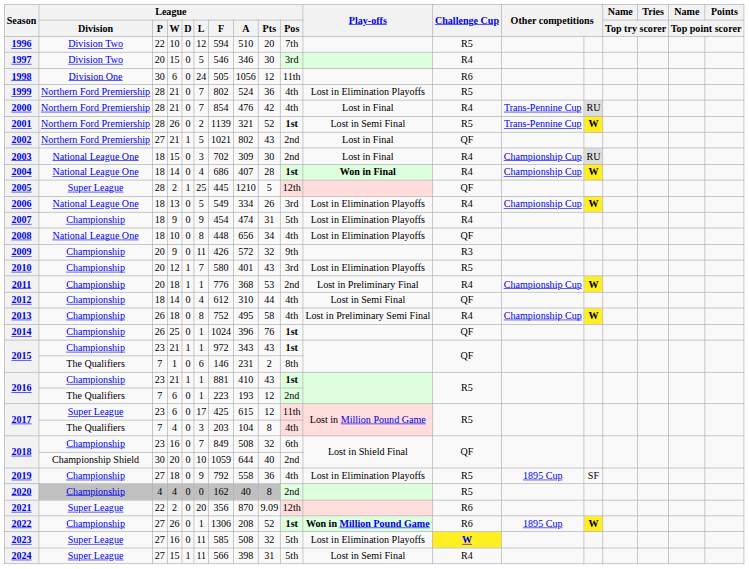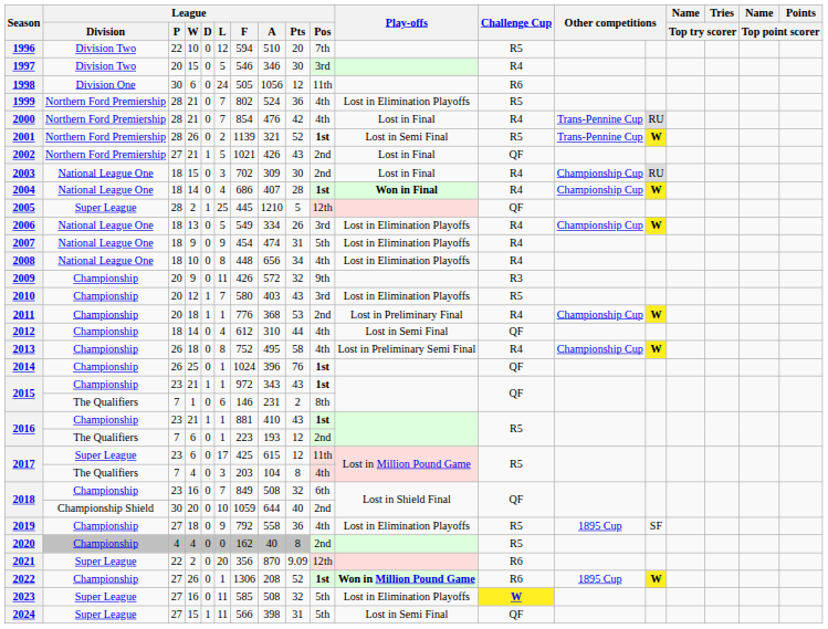 <table class="wikitable" style="text-align: center">
 <tr>
 <th rowspan="2" scope="col">Season</th>
 <th colspan="9" scope="col">League</th>
 <th rowspan="2" scope="col"><a href='#'>Play-offs</a></th>
 <th rowspan="2" scope="col"><a href='#'>Challenge Cup</a></th>
 <th colspan="2" rowspan="2" scope="col">Other competitions</th>
 <th scope="col">Name</th>
 <th scope="col">Tries</th>
 <th scope="col">Name</th>
 <th scope="col">Points</th>
 </tr>
 <tr>
 <th scope="col">Division</th>
 <th scope="col">P</th>
 <th scope="col">W</th>
 <th scope="col">D</th>
 <th scope="col">L</th>
 <th scope="col">F</th>
 <th scope="col">A</th>
 <th scope="col">Pts</th>
 <th scope="col">Pos</th>
 <th colspan="2" scope="col">Top try scorer</th>
 <th colspan="2" scope="col">Top point scorer</th>
 </tr>
 <tr>
 <th scope="row"><a href='#'>1996</a></th>
 <td><a href='#'>Division Two</a></td>
 <td>22</td>
 <td>10</td>
 <td>0</td>
 <td>12</td>
 <td>594</td>
 <td>510</td>
 <td>20</td>
 <td>7th</td>
 <td></td>
 <td>R5</td>
 <td></td>
 <td></td>
 <td></td>
 <td></td>
 <td></td>
 <td></td>
 </tr>
 <tr>
 <th scope="row"><a href='#'>1997</a></th>
 <td><a href='#'>Division Two</a></td>
 <td>20</td>
 <td>15</td>
 <td>0</td>
 <td>5</td>
 <td>546</td>
 <td>346</td>
 <td>30</td>
 <td style="background:#ddffdd;">3rd</td>
 <td style="background:#ddffdd;"></td>
 <td>R4</td>
 <td></td>
 <td></td>
 <td></td>
 <td></td>
 <td></td>
 <td></td>
 </tr>
 <tr>
 <th scope="row"><a href='#'>1998</a></th>
 <td><a href='#'>Division One</a></td>
 <td>30</td>
 <td>6</td>
 <td>0</td>
 <td>24</td>
 <td>505</td>
 <td>1056</td>
 <td>12</td>
 <td>11th</td>
 <td></td>
 <td>R6</td>
 <td></td>
 <td></td>
 <td></td>
 <td></td>
 <td></td>
 <td></td>
 </tr>
 <tr>
 <th scope="row"><a href='#'>1999</a></th>
 <td><a href='#'>Northern Ford Premiership</a></td>
 <td>28</td>
 <td>21</td>
 <td>0</td>
 <td>7</td>
 <td>802</td>
 <td>524</td>
 <td>36</td>
 <td>4th</td>
 <td>Lost in Elimination Playoffs</td>
 <td>R5</td>
 <td></td>
 <td></td>
 <td></td>
 <td></td>
 <td></td>
 <td></td>
 </tr>
 <tr>
 <th scope="row"><a href='#'>2000</a></th>
 <td><a href='#'>Northern Ford Premiership</a></td>
 <td>28</td>
 <td>21</td>
 <td>0</td>
 <td>7</td>
 <td>854</td>
 <td>476</td>
 <td>42</td>
 <td>4th</td>
 <td>Lost in Final</td>
 <td>R4</td>
 <td><a href='#'>Trans-Pennine Cup</a></td>
 <td style="background-color:#DDD">RU</td>
 <td></td>
 <td></td>
 <td></td>
 <td></td>
 </tr>
 <tr>
 <th scope="row"><a href='#'>2001</a></th>
 <td><a href='#'>Northern Ford Premiership</a></td>
 <td>28</td>
 <td>26</td>
 <td>0</td>
 <td>2</td>
 <td>1139</td>
 <td>321</td>
 <td>52</td>
 <td><strong>1st</strong></td>
 <td>Lost in Semi Final</td>
 <td>R5</td>
 <td><a href='#'>Trans-Pennine Cup</a></td>
 <td style="background-color:#FE2"><strong>W</strong></td>
 <td></td>
 <td></td>
 <td></td>
 <td></td>
 </tr>
 <tr>
 <th scope="row"><a href='#'>2002</a></th>
 <td><a href='#'>Northern Ford Premiership</a></td>
 <td>27</td>
 <td>21</td>
 <td>1</td>
 <td>5</td>
 <td>1021</td>
-<td>802</td>
+<td>426</td>
 <td>43</td>
 <td>2nd</td>
 <td>Lost in Final</td>
 <td>QF</td>
 <td></td>
 <td></td>
 <td></td>
 <td></td>
 <td></td>
 <td></td>
 </tr>
 <tr>
 <th scope="row"><a href='#'>2003</a></th>
 <td><a href='#'>National League One</a></td>
 <td>18</td>
 <td>15</td>
 <td>0</td>
 <td>3</td>
 <td>702</td>
 <td>309</td>
 <td>30</td>
 <td>2nd</td>
 <td>Lost in Final</td>
 <td>R4</td>
 <td><a href='#'>Championship Cup</a></td>
 <td style="background-color:#DDD">RU</td>
 <td></td>
 <td></td>
 <td></td>
 <td></td>
 </tr>
 <tr>
 <th scope="row"><a href='#'>2004</a></th>
 <td><a href='#'>National League One</a></td>
 <td>18</td>
 <td>14</td>
 <td>0</td>
 <td>4</td>
 <td>686</td>
 <td>407</td>
 <td>28</td>
 <td style="background:#ddffdd;"><strong>1st</strong></td>
 <td style="background:#ddffdd;"><strong>Won in Final</strong></td>
 <td>R4</td>
 <td><a href='#'>Championship Cup</a></td>
 <td style="background-color:#FE2"><strong>W</strong></td>
 <td></td>
 <td></td>
 <td></td>
 <td></td>
 </tr>
 <tr>
 <th scope="row"><a href='#'>2005</a></th>
 <td><a href='#'>Super League</a></td>
 <td>28</td>
 <td>2</td>
 <td>1</td>
 <td>25</td>
 <td>445</td>
 <td>1210</td>
 <td>5</td>
 <td style="background:#ffdddd;">12th</td>
 <td style="background:#ffdddd;"></td>
 <td>QF</td>
 <td></td>
 <td></td>
 <td></td>
 <td></td>
 <td></td>
 <td></td>
 </tr>
 <tr>
 <th scope="row"><a href='#'>2006</a></th>
 <td><a href='#'>National League One</a></td>
 <td>18</td>
 <td>13</td>
 <td>0</td>
 <td>5</td>
 <td>549</td>
 <td>334</td>
 <td>26</td>
 <td>3rd</td>
 <td>Lost in Elimination Playoffs</td>
 <td>R4</td>
 <td><a href='#'>Championship Cup</a></td>
 <td style="background-color:#FE2"><strong>W</strong></td>
 <td></td>
 <td></td>
 <td></td>
 <td></td>
 </tr>
 <tr>
 <th scope="row"><a href='#'>2007</a></th>
-<td><a href='#'>Championship</a></td>
+<td><a href='#'>National League One</a></td>
 <td>18</td>
 <td>9</td>
 <td>0</td>
 <td>9</td>
 <td>454</td>
 <td>474</td>
 <td>31</td>
 <td>5th</td>
 <td>Lost in Elimination Playoffs</td>
 <td>R4</td>
 <td></td>
 <td></td>
 <td></td>
 <td></td>
 <td></td>
 <td></td>
 </tr>
 <tr>
 <th scope="row"><a href='#'>2008</a></th>
 <td><a href='#'>National League One</a></td>
 <td>18</td>
 <td>10</td>
 <td>0</td>
 <td>8</td>
 <td>448</td>
 <td>656</td>
 <td>34</td>
 <td>4th</td>
 <td>Lost in Elimination Playoffs</td>
-<td>QF</td>
+<td>R4</td>
 <td></td>
 <td></td>
 <td></td>
 <td></td>
 <td></td>
 <td></td>
 </tr>
 <tr>
 <th scope="row"><a href='#'>2009</a></th>
 <td><a href='#'>Championship</a></td>
 <td>20</td>
 <td>9</td>
 <td>0</td>
 <td>11</td>
 <td>426</td>
 <td>572</td>
 <td>32</td>
 <td>9th</td>
 <td></td>
 <td>R3</td>
 <td></td>
 <td></td>
 <td></td>
 <td></td>
 <td></td>
 <td></td>
 </tr>
 <tr>
 <th scope="row"><a href='#'>2010</a></th>
 <td><a href='#'>Championship</a></td>
 <td>20</td>
 <td>12</td>
 <td>1</td>
 <td>7</td>
 <td>580</td>
-<td>401</td>
+<td>403</td>
 <td>43</td>
 <td>3rd</td>
 <td>Lost in Elimination Playoffs</td>
 <td>R5</td>
 <td></td>
 <td></td>
 <td></td>
 <td></td>
 <td></td>
 <td></td>
 </tr>
 <tr>
 <th scope="row"><a href='#'>2011</a></th>
 <td><a href='#'>Championship</a></td>
 <td>20</td>
 <td>18</td>
 <td>1</td>
 <td>1</td>
 <td>776</td>
 <td>368</td>
 <td>53</td>
 <td>2nd</td>
 <td>Lost in Preliminary Final</td>
 <td>R4</td>
 <td><a href='#'>Championship Cup</a></td>
 <td style="background-color:#FE2"><strong>W</strong></td>
 <td></td>
 <td></td>
 <td></td>
 <td></td>
 </tr>
 <tr>
 <th scope="row"><a href='#'>2012</a></th>
 <td><a href='#'>Championship</a></td>
 <td>18</td>
 <td>14</td>
 <td>0</td>
 <td>4</td>
 <td>612</td>
 <td>310</td>
 <td>44</td>
 <td>4th</td>
 <td>Lost in Semi Final</td>
 <td>QF</td>
 <td></td>
 <td></td>
 <td></td>
 <td></td>
 <td></td>
 <td></td>
 </tr>
 <tr>
 <th scope="row"><a href='#'>2013</a></th>
 <td><a href='#'>Championship</a></td>
 <td>26</td>
 <td>18</td>
 <td>0</td>
 <td>8</td>
 <td>752</td>
 <td>495</td>
 <td>58</td>
 <td>4th</td>
 <td>Lost in Preliminary Semi Final</td>
 <td>R4</td>
 <td><a href='#'>Championship Cup</a></td>
 <td style="background-color:#FE2"><strong>W</strong></td>
 <td></td>
 <td></td>
 <td></td>
 <td></td>
 </tr>
 <tr>
 <th scope="row"><a href='#'>2014</a></th>
 <td><a href='#'>Championship</a></td>
 <td>26</td>
 <td>25</td>
 <td>0</td>
 <td>1</td>
 <td>1024</td>
 <td>396</td>
 <td>76</td>
 <td><strong>1st</strong></td>
 <td></td>
 <td>QF</td>
 <td></td>
 <td></td>
 <td></td>
 <td></td>
 <td></td>
 <td></td>
 </tr>
 <tr>
 <th scope="row" rowspan="2"><a href='#'>2015</a></th>
 <td><a href='#'>Championship</a></td>
 <td>23</td>
 <td>21</td>
 <td>1</td>
 <td>1</td>
 <td>972</td>
 <td>343</td>
 <td>43</td>
 <td><strong>1st</strong></td>
 <td rowspan="2"></td>
 <td rowspan="2">QF</td>
 <td rowspan="2"></td>
 <td rowspan="2"></td>
 <td rowspan="2"></td>
 <td rowspan="2"></td>
 <td rowspan="2"></td>
 <td rowspan="2"></td>
 </tr>
 <tr>
 <td>The Qualifiers</td>
 <td>7</td>
 <td>1</td>
 <td>0</td>
 <td>6</td>
 <td>146</td>
 <td>231</td>
 <td>2</td>
 <td>8th</td>
 </tr>
 <tr>
 <th scope="row" rowspan="2"><a href='#'>2016</a></th>
 <td><a href='#'>Championship</a></td>
 <td>23</td>
 <td>21</td>
 <td>1</td>
 <td>1</td>
 <td>881</td>
 <td>410</td>
 <td>43</td>
 <td style="background:#ddffdd;"><strong>1st</strong></td>
 <td rowspan="2" style="background:#ddffdd;"></td>
 <td rowspan="2">R5</td>
 <td rowspan="2"></td>
 <td rowspan="2"></td>
 <td rowspan="2"></td>
 <td rowspan="2"></td>
 <td rowspan="2"></td>
 <td rowspan="2"></td>
 </tr>
 <tr>
 <td>The Qualifiers</td>
 <td>7</td>
 <td>6</td>
 <td>0</td>
 <td>1</td>
 <td>223</td>
 <td>193</td>
 <td>12</td>
 <td style="background:#ddffdd;">2nd</td>
 </tr>
 <tr>
 <th scope="row" rowspan="2"><a href='#'>2017</a></th>
 <td><a href='#'>Super League</a></td>
 <td>23</td>
 <td>6</td>
 <td>0</td>
 <td>17</td>
 <td>425</td>
 <td>615</td>
 <td>12</td>
 <td style="background:#ffdddd">11th</td>
 <td style="background:#ffdddd" rowspan="2">Lost in <a href='#'>Million Pound Game</a></td>
 <td rowspan="2">R5</td>
 <td rowspan="2"></td>
 <td rowspan="2"></td>
 <td rowspan="2"></td>
 <td rowspan="2"></td>
 <td rowspan="2"></td>
 <td rowspan="2"></td>
 </tr>
 <tr>
 <td>The Qualifiers</td>
 <td>7</td>
 <td>4</td>
 <td>0</td>
 <td>3</td>
 <td>203</td>
 <td>104</td>
 <td>8</td>
 <td style="background:#ffdddd">4th</td>
 </tr>
 <tr>
 <th scope="row" rowspan="2"><a href='#'>2018</a></th>
 <td><a href='#'>Championship</a></td>
 <td>23</td>
 <td>16</td>
 <td>0</td>
 <td>7</td>
 <td>849</td>
 <td>508</td>
 <td>32</td>
 <td>6th</td>
 <td rowspan="2">Lost in Shield Final</td>
 <td rowspan="2">QF</td>
 <td rowspan="2"></td>
 <td rowspan="2"></td>
 <td rowspan="2"></td>
 <td rowspan="2"></td>
 <td rowspan="2"></td>
 <td rowspan="2"></td>
 </tr>
 <tr>
 <td>Championship Shield</td>
 <td>30</td>
 <td>20</td>
 <td>0</td>
 <td>10</td>
 <td>1059</td>
 <td>644</td>
 <td>40</td>
 <td>2nd</td>
 </tr>
 <tr>
 <th scope="row"><a href='#'>2019</a></th>
 <td><a href='#'>Championship</a></td>
 <td>27</td>
 <td>18</td>
 <td>0</td>
 <td>9</td>
 <td>792</td>
 <td>558</td>
 <td>36</td>
 <td>4th</td>
 <td>Lost in Elimination Playoffs</td>
 <td>R5</td>
 <td><a href='#'>1895 Cup</a></td>
 <td>SF</td>
 <td></td>
 <td></td>
 <td></td>
 <td></td>
 </tr>
 <tr>
 <th scope="row"><a href='#'>2020</a></th>
 <td style="background:#C0C0C0;"><a href='#'>Championship</a></td>
 <td style="background:#C0C0C0;">4</td>
 <td style="background:#C0C0C0;">4</td>
 <td style="background:#C0C0C0;">0</td>
 <td style="background:#C0C0C0;">0</td>
 <td style="background:#C0C0C0;">162</td>
 <td style="background:#C0C0C0;">40</td>
 <td style="background:#C0C0C0;">8</td>
 <td style="background:#ddffdd;">2nd</td>
 <td style="background:#ddffdd;"></td>
 <td>R5</td>
 <td></td>
 <td></td>
 <td></td>
 <td></td>
 <td></td>
 <td></td>
 </tr>
 <tr>
 <th scope="row"><a href='#'>2021</a></th>
 <td><a href='#'>Super League</a></td>
 <td>22</td>
 <td>2</td>
 <td>0</td>
 <td>20</td>
 <td>356</td>
 <td>870</td>
 <td>9.09</td>
 <td style="background:#ffdddd">12th</td>
 <td style="background:#ffdddd"></td>
 <td>R6</td>
 <td></td>
 <td></td>
 <td></td>
 <td></td>
 <td></td>
 <td></td>
 </tr>
 <tr>
 <th scope="row"><a href='#'>2022</a></th>
 <td><a href='#'>Championship</a></td>
 <td>27</td>
 <td>26</td>
 <td>0</td>
 <td>1</td>
 <td>1306</td>
 <td>208</td>
 <td>52</td>
 <td style="background:#ddffdd;"><strong>1st</strong></td>
 <td style="background:#ddffdd;"><strong>Won in <a href='#'>Million Pound Game</a></strong></td>
 <td>R6</td>
 <td><a href='#'>1895 Cup</a></td>
 <td style="background-color:#FE2"><strong>W</strong></td>
 <td></td>
 <td></td>
 <td></td>
 <td></td>
 </tr>
 <tr>
 <th scope="row"><a href='#'>2023</a></th>
 <td><a href='#'>Super League</a></td>
 <td>27</td>
 <td>16</td>
 <td>0</td>
 <td>11</td>
 <td>585</td>
 <td>508</td>
 <td>32</td>
 <td>5th</td>
 <td>Lost in Elimination Playoffs</td>
 <td style="background-color:#FE2"><strong><a href='#'>W</a></strong></td>
 <td></td>
 <td></td>
 <td></td>
 <td></td>
 <td></td>
 <td></td>
 </tr>
 <tr>
 <th scope="row"><a href='#'>2024</a></th>
 <td><a href='#'>Super League</a></td>
 <td>27</td>
 <td>15</td>
 <td>1</td>
 <td>11</td>
 <td>566</td>
 <td>398</td>
 <td>31</td>
 <td>5th</td>
 <td>Lost in Semi Final</td>
-<td>R4</td>
+<td>QF</td>
 <td></td>
 <td></td>
 <td></td>
 <td></td>
 <td></td>
 <td></td>
 </tr>
 </table>
